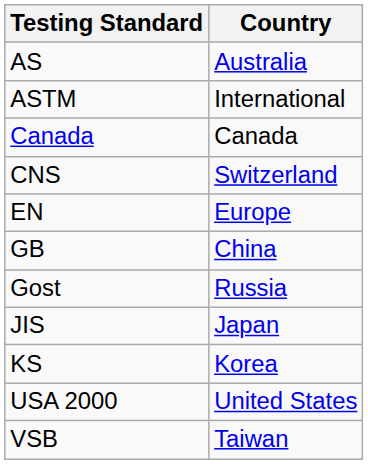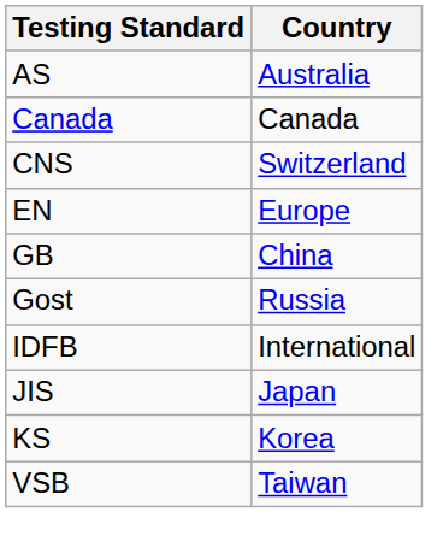 <table class="wikitable" border="1">
 <tr>
 <th>Testing Standard</th>
 <th>Country</th>
 </tr>
 <tr>
 <td>AS</td>
 <td><a href='#'>Australia</a></td>
-</tr>
-<tr>
-<td>ASTM</td>
-<td>International</td>
 </tr>
 <tr>
 <td><a href='#'>Canada</a></td>
 <td>Canada</td>
 </tr>
 <tr>
 <td>CNS</td>
 <td><a href='#'>Switzerland</a></td>
 </tr>
 <tr>
 <td>EN</td>
 <td><a href='#'>Europe</a></td>
 </tr>
 <tr>
 <td>GB</td>
 <td><a href='#'>China</a></td>
 </tr>
 <tr>
 <td>Gost</td>
 <td><a href='#'>Russia</a></td>
 </tr>
 <tr>
+<td>IDFB</td>
+<td>International</td>
+</tr>
+<tr>
 <td>JIS</td>
 <td><a href='#'>Japan</a></td>
 </tr>
 <tr>
 <td>KS</td>
 <td><a href='#'>Korea</a></td>
 </tr>
 <tr>
-<td>USA 2000</td>
-<td><a href='#'>United States</a></td>
-</tr>
-<tr>
 <td>VSB</td>
 <td><a href='#'>Taiwan</a></td>
 </tr>
 </table>
